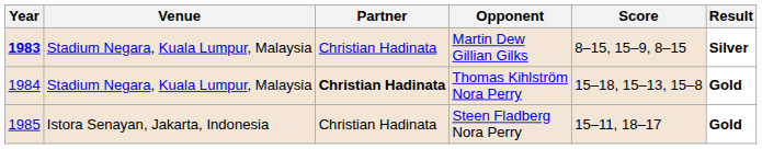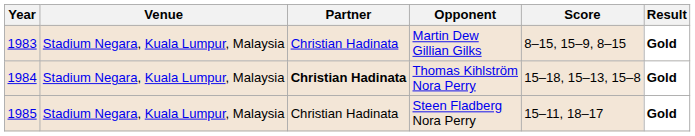 <table class="sortable wikitable" style="font-size: 90%;">
 <tr>
 <th>Year</th>
 <th>Venue</th>
 <th>Partner</th>
 <th>Opponent</th>
 <th>Score</th>
 <th>Result</th>
 </tr>
 <tr style="background:#F3E6D7">
-<td align="center"><strong><a href='#'>1983</a></strong></td>
+<td align="center"><a href='#'>1983</a></td>
 <td align="left"><a href='#'>Stadium Negara</a>, <a href='#'>Kuala Lumpur</a>, Malaysia</td>
 <td align="left"> <a href='#'>Christian Hadinata</a></td>
 <td align="left"> <a href='#'>Martin Dew</a><br> <a href='#'>Gillian Gilks</a></td>
 <td align="left">8–15, 15–9, 8–15</td>
-<td style="text-align:left; background:white"> <strong>Silver</strong></td>
+<td style="text-align:left; background:white"> <strong>Gold</strong></td>
 </tr>
 <tr style="background:#F3E6D7">
 <td align="center"><a href='#'>1984</a></td>
 <td align="left"><a href='#'>Stadium Negara</a>, <a href='#'>Kuala Lumpur</a>, Malaysia</td>
 <td align="left"><strong> Christian Hadinata</strong></td>
 <td align="left"> <a href='#'>Thomas Kihlström</a><br> <a href='#'>Nora Perry</a></td>
 <td align="left">15–18, 15–13, 15–8</td>
 <td style="text-align:left; background:white"> <strong>Gold</strong></td>
 </tr>
 <tr style="background:#F3E6D7">
 <td align="center"><a href='#'>1985</a></td>
-<td align="left">Istora Senayan, Jakarta, Indonesia</td>
+<td align="left"><a href='#'>Stadium Negara</a>, <a href='#'>Kuala Lumpur</a>, Malaysia</td>
 <td align="left"> Christian Hadinata</td>
 <td align="left"> <a href='#'>Steen Fladberg</a><br> Nora Perry</td>
 <td align="left">15–11, 18–17</td>
 <td style="text-align:left; background:white"> <strong>Gold</strong></td>
 </tr>
 </table>
